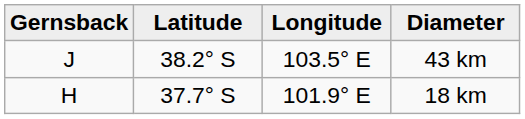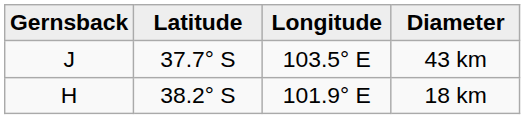 <table class="wikitable">
 <tr>
 <th width="25%" style="background:#eeeeee;">Gernsback</th>
 <th width="25%" style="background:#eeeeee;">Latitude</th>
 <th width="25%" style="background:#eeeeee;">Longitude</th>
 <th width="25%" style="background:#eeeeee;">Diameter</th>
 </tr>
 <tr>
 <td align="center">J</td>
-<td align="center">38.2° S</td>
+<td align="center">37.7° S</td>
 <td align="center">103.5° E</td>
 <td align="center">43 km</td>
 </tr>
 <tr>
 <td align="center">H</td>
-<td align="center">37.7° S</td>
+<td align="center">38.2° S</td>
 <td align="center">101.9° E</td>
 <td align="center">18 km</td>
 </tr>
 </table>
